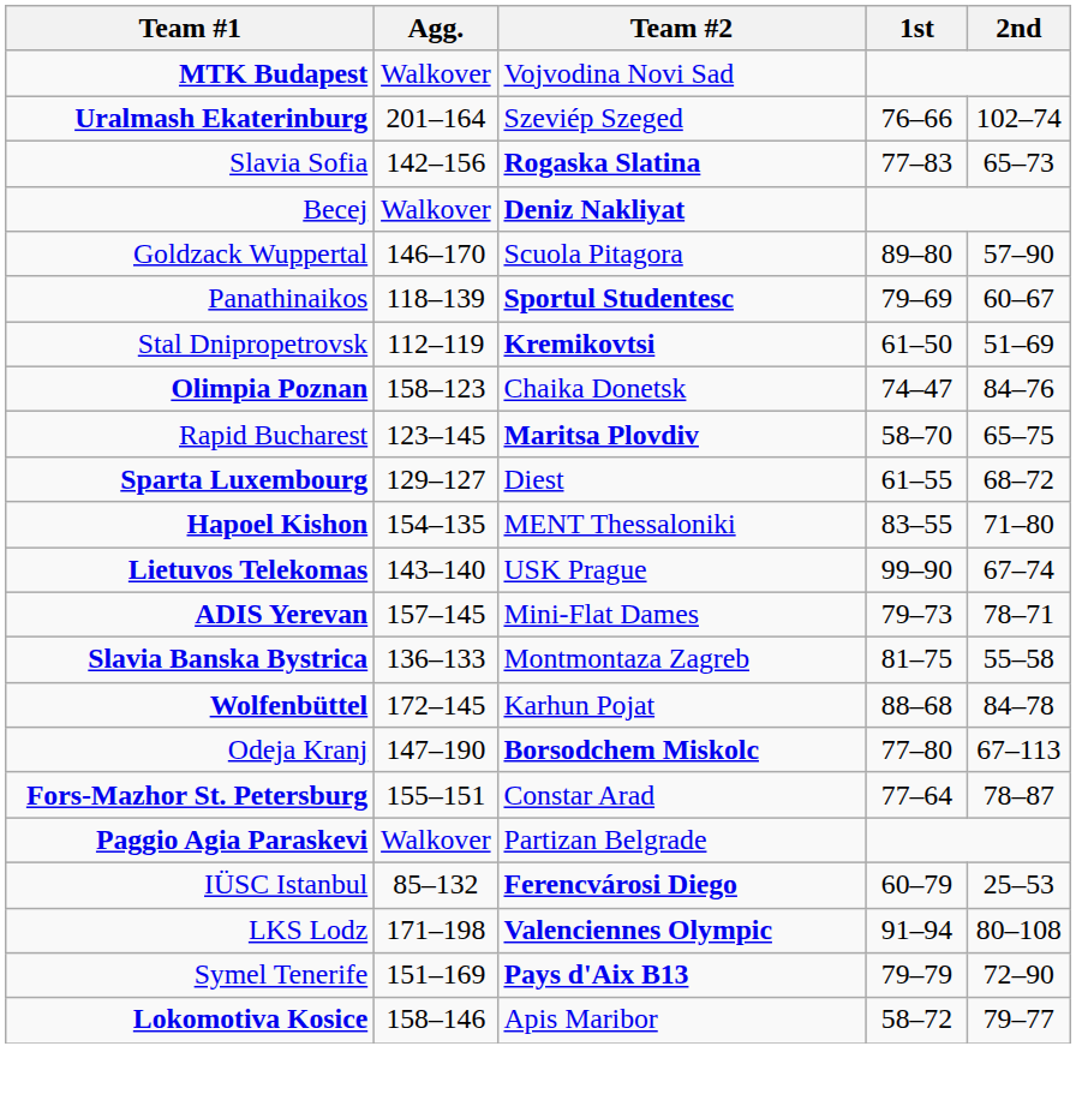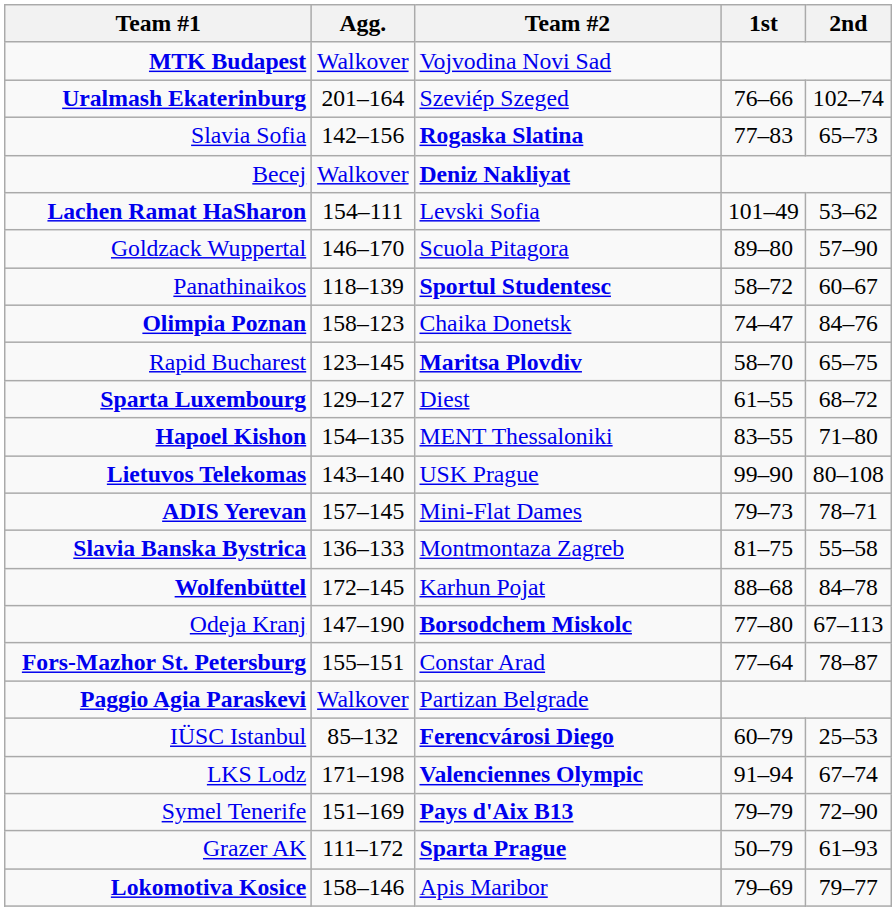 <table class=wikitable style="text-align:center">
 <tr>
 <th width=200>Team #1</th>
 <th width=50>Agg.</th>
 <th width=200>Team #2</th>
 <th width=50>1st</th>
 <th width=50>2nd</th>
 </tr>
 <tr>
 <td align=right><strong><a href='#'>MTK Budapest</a></strong> </td>
 <td><a href='#'>Walkover</a></td>
 <td align=left> <a href='#'>Vojvodina Novi Sad</a></td>
 </tr>
 <tr>
 <td align=right><strong><a href='#'>Uralmash Ekaterinburg</a></strong> </td>
 <td>201–164</td>
 <td align=left> <a href='#'>Szeviép Szeged</a></td>
 <td align=center>76–66</td>
 <td align=center>102–74</td>
 </tr>
 <tr>
 <td align=right><a href='#'>Slavia Sofia</a> </td>
 <td>142–156</td>
 <td align=left> <strong><a href='#'>Rogaska Slatina</a></strong></td>
 <td align=center>77–83</td>
 <td align=center>65–73</td>
 </tr>
 <tr>
 <td align=right><a href='#'>Becej</a> </td>
 <td><a href='#'>Walkover</a></td>
 <td align=left> <strong><a href='#'>Deniz Nakliyat</a></strong></td>
 </tr>
 <tr>
+<td align=right><strong><a href='#'>Lachen Ramat HaSharon</a></strong> </td>
+<td>154–111</td>
+<td align=left> <a href='#'>Levski Sofia</a></td>
+<td align=center>101–49</td>
+<td align=center>53–62</td>
+</tr>
+<tr>
 <td align=right><a href='#'>Goldzack Wuppertal</a> </td>
 <td>146–170</td>
 <td align=left> <a href='#'>Scuola Pitagora</a></td>
 <td align=center>89–80</td>
 <td align=center>57–90</td>
 </tr>
 <tr>
 <td align=right><a href='#'>Panathinaikos</a> </td>
 <td>118–139</td>
 <td align=left> <strong><a href='#'>Sportul Studentesc</a></strong></td>
-<td align=center>79–69</td>
+<td align=center>58–72</td>
 <td align=center>60–67</td>
-</tr>
-<tr>
-<td align=right><a href='#'>Stal Dnipropetrovsk</a> </td>
-<td>112–119</td>
-<td align=left> <strong><a href='#'>Kremikovtsi</a></strong></td>
-<td align=center>61–50</td>
-<td align=center>51–69</td>
 </tr>
 <tr>
 <td align=right><strong><a href='#'>Olimpia Poznan</a></strong> </td>
 <td>158–123</td>
 <td align=left> <a href='#'>Chaika Donetsk</a></td>
 <td align=center>74–47</td>
 <td align=center>84–76</td>
 </tr>
 <tr>
 <td align=right><a href='#'>Rapid Bucharest</a> </td>
 <td>123–145</td>
 <td align=left> <strong><a href='#'>Maritsa Plovdiv</a></strong></td>
 <td align=center>58–70</td>
 <td align=center>65–75</td>
 </tr>
 <tr>
 <td align=right><strong><a href='#'>Sparta Luxembourg</a></strong> </td>
 <td>129–127</td>
 <td align=left> <a href='#'>Diest</a></td>
 <td align=center>61–55</td>
 <td align=center>68–72</td>
 </tr>
 <tr>
 <td align=right><strong><a href='#'>Hapoel Kishon</a></strong> </td>
 <td>154–135</td>
 <td align=left> <a href='#'>MENT Thessaloniki</a></td>
 <td align=center>83–55</td>
 <td align=center>71–80</td>
 </tr>
 <tr>
 <td align=right><strong><a href='#'>Lietuvos Telekomas</a></strong> </td>
 <td>143–140</td>
 <td align=left> <a href='#'>USK Prague</a></td>
 <td align=center>99–90</td>
-<td align=center>67–74</td>
+<td align=center>80–108</td>
 </tr>
 <tr>
 <td align=right><strong><a href='#'>ADIS Yerevan</a></strong> </td>
 <td>157–145</td>
 <td align=left> <a href='#'>Mini-Flat Dames</a></td>
 <td align=center>79–73</td>
 <td align=center>78–71</td>
 </tr>
 <tr>
 <td align=right><strong><a href='#'>Slavia Banska Bystrica</a></strong> </td>
 <td>136–133</td>
 <td align=left> <a href='#'>Montmontaza Zagreb</a></td>
 <td align=center>81–75</td>
 <td align=center>55–58</td>
 </tr>
 <tr>
 <td align=right><strong><a href='#'>Wolfenbüttel</a></strong> </td>
 <td>172–145</td>
 <td align=left> <a href='#'>Karhun Pojat</a></td>
 <td align=center>88–68</td>
 <td align=center>84–78</td>
 </tr>
 <tr>
 <td align=right><a href='#'>Odeja Kranj</a> </td>
 <td>147–190</td>
 <td align=left> <strong><a href='#'>Borsodchem Miskolc</a></strong></td>
 <td align=center>77–80</td>
 <td align=center>67–113</td>
 </tr>
 <tr>
 <td align=right><strong><a href='#'>Fors-Mazhor St. Petersburg</a></strong> </td>
 <td>155–151</td>
 <td align=left> <a href='#'>Constar Arad</a></td>
 <td align=center>77–64</td>
 <td align=center>78–87</td>
 </tr>
 <tr>
 <td align=right><strong><a href='#'>Paggio Agia Paraskevi</a></strong> </td>
 <td><a href='#'>Walkover</a></td>
 <td align=left> <a href='#'>Partizan Belgrade</a></td>
 </tr>
 <tr>
 <td align=right><a href='#'>IÜSC Istanbul</a> </td>
 <td>85–132</td>
 <td align=left> <strong><a href='#'>Ferencvárosi Diego</a></strong></td>
 <td align=center>60–79</td>
 <td align=center>25–53</td>
 </tr>
 <tr>
 <td align=right><a href='#'>LKS Lodz</a> </td>
 <td>171–198</td>
 <td align=left> <strong><a href='#'>Valenciennes Olympic</a></strong></td>
 <td align=center>91–94</td>
-<td align=center>80–108</td>
+<td align=center>67–74</td>
 </tr>
 <tr>
 <td align=right><a href='#'>Symel Tenerife</a> </td>
 <td>151–169</td>
 <td align=left> <strong><a href='#'>Pays d'Aix B13</a></strong></td>
 <td align=center>79–79</td>
 <td align=center>72–90</td>
 </tr>
 <tr>
+<td align=right><a href='#'>Grazer AK</a> </td>
+<td>111–172</td>
+<td align=left> <strong><a href='#'>Sparta Prague</a></strong></td>
+<td align=center>50–79</td>
+<td align=center>61–93</td>
+</tr>
+<tr>
 <td align=right><strong><a href='#'>Lokomotiva Kosice</a></strong> </td>
 <td>158–146</td>
 <td align=left> <a href='#'>Apis Maribor</a></td>
-<td align=center>58–72</td>
+<td align=center>79–69</td>
 <td align=center>79–77</td>
 </tr>
 </table>
